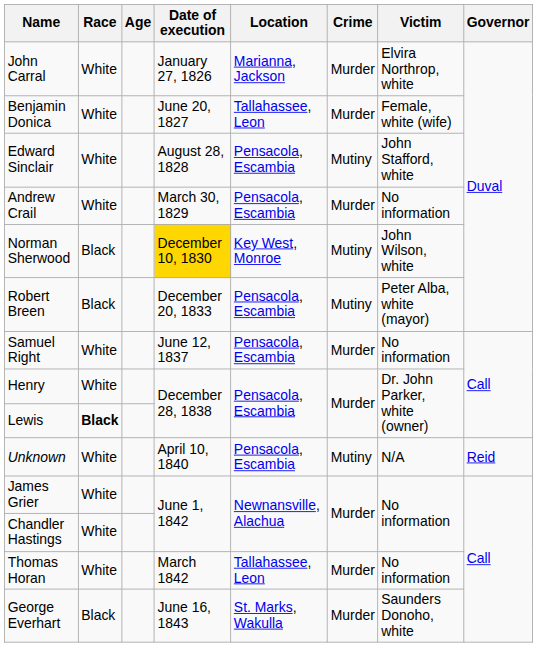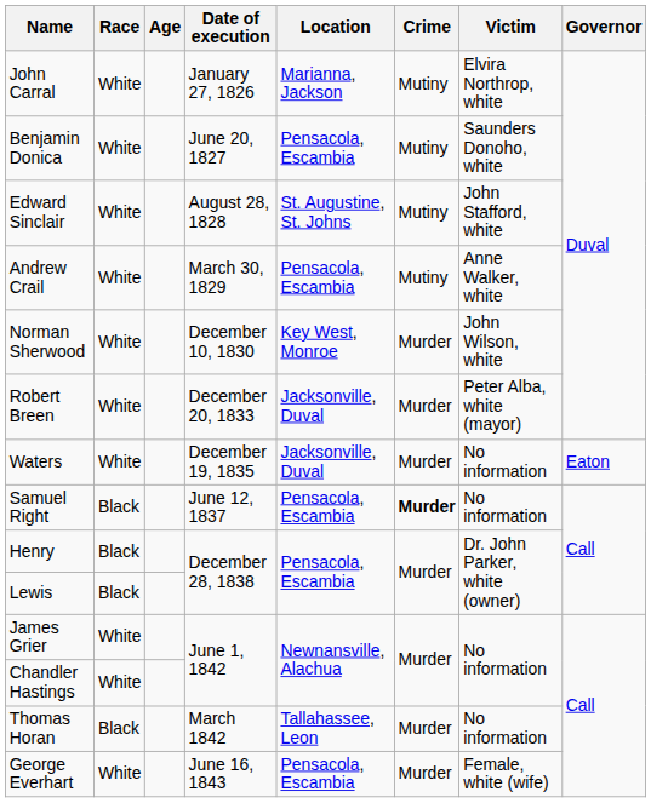 <table class="wikitable sortable">
 <tr>
 <th>Name</th>
 <th>Race</th>
 <th>Age</th>
 <th>Date of execution</th>
 <th>Location</th>
 <th>Crime</th>
 <th>Victim</th>
 <th>Governor</th>
 </tr>
 <tr>
 <td>John Carral</td>
 <td>White</td>
 <td></td>
 <td>January 27, 1826</td>
 <td><a href='#'>Marianna</a>, <a href='#'>Jackson</a></td>
-<td>Murder</td>
+<td>Mutiny</td>
 <td>Elvira Northrop, white</td>
 <td rowspan="6"><a href='#'>Duval</a></td>
 </tr>
 <tr>
 <td>Benjamin Donica</td>
 <td>White</td>
 <td></td>
 <td>June 20, 1827</td>
-<td><a href='#'>Tallahassee</a>, <a href='#'>Leon</a></td>
-<td>Murder</td>
-<td>Female, white (wife)</td>
+<td><a href='#'>Pensacola</a>, <a href='#'>Escambia</a></td>
+<td>Mutiny</td>
+<td>Saunders Donoho, white</td>
 </tr>
 <tr>
 <td>Edward Sinclair</td>
 <td>White</td>
 <td></td>
 <td>August 28, 1828</td>
-<td><a href='#'>Pensacola</a>, <a href='#'>Escambia</a></td>
+<td><a href='#'>St. Augustine</a>, <a href='#'>St. Johns</a></td>
 <td>Mutiny</td>
 <td>John Stafford, white</td>
 </tr>
 <tr>
 <td>Andrew Crail</td>
 <td>White</td>
 <td></td>
 <td>March 30, 1829</td>
 <td><a href='#'>Pensacola</a>, <a href='#'>Escambia</a></td>
-<td>Murder</td>
-<td>No information</td>
+<td>Mutiny</td>
+<td>Anne Walker, white</td>
 </tr>
 <tr>
 <td>Norman Sherwood</td>
-<td>Black</td>
+<td>White</td>
 <td></td>
-<td style="background: gold;">December 10, 1830</td>
+<td>December 10, 1830</td>
 <td><a href='#'>Key West</a>, <a href='#'>Monroe</a></td>
-<td>Mutiny</td>
+<td>Murder</td>
 <td>John Wilson, white</td>
 </tr>
 <tr>
 <td>Robert Breen</td>
-<td>Black</td>
+<td>White</td>
 <td></td>
 <td>December 20, 1833</td>
-<td><a href='#'>Pensacola</a>, <a href='#'>Escambia</a></td>
-<td>Mutiny</td>
+<td><a href='#'>Jacksonville</a>, <a href='#'>Duval</a></td>
+<td>Murder</td>
 <td>Peter Alba, white (mayor)</td>
 </tr>
 <tr>
+<td>Waters</td>
+<td>White</td>
+<td></td>
+<td>December 19, 1835</td>
+<td><a href='#'>Jacksonville</a>, <a href='#'>Duval</a></td>
+<td>Murder</td>
+<td>No information</td>
+<td><a href='#'>Eaton</a></td>
+</tr>
+<tr>
 <td>Samuel Right</td>
-<td>White</td>
+<td>Black</td>
 <td></td>
 <td>June 12, 1837</td>
 <td><a href='#'>Pensacola</a>, <a href='#'>Escambia</a></td>
-<td>Murder</td>
+<td><strong>Murder</strong></td>
 <td>No information</td>
 <td rowspan="3"><a href='#'>Call</a></td>
 </tr>
 <tr>
 <td>Henry</td>
-<td>White</td>
+<td>Black</td>
 <td></td>
 <td rowspan="2">December 28, 1838</td>
 <td rowspan="2"><a href='#'>Pensacola</a>, <a href='#'>Escambia</a></td>
 <td rowspan="2">Murder</td>
 <td rowspan="2">Dr. John Parker, white (owner)</td>
 </tr>
 <tr>
 <td>Lewis</td>
-<td><strong>Black</strong></td>
+<td>Black</td>
 <td></td>
-</tr>
-<tr>
-<td><em>Unknown</em></td>
-<td>White</td>
-<td></td>
-<td>April 10, 1840</td>
-<td><a href='#'>Pensacola</a>, <a href='#'>Escambia</a></td>
-<td>Mutiny</td>
-<td>N/A</td>
-<td><a href='#'>Reid</a></td>
 </tr>
 <tr>
 <td>James Grier</td>
 <td>White</td>
 <td></td>
 <td rowspan="2">June 1, 1842</td>
 <td rowspan="2"><a href='#'>Newnansville</a>, <a href='#'>Alachua</a></td>
 <td rowspan="2">Murder</td>
 <td rowspan="2">No information</td>
 <td rowspan="4"><a href='#'>Call</a></td>
 </tr>
 <tr>
 <td>Chandler Hastings</td>
 <td>White</td>
 <td></td>
 </tr>
 <tr>
 <td>Thomas Horan</td>
-<td>White</td>
+<td>Black</td>
 <td></td>
 <td>March 1842</td>
 <td><a href='#'>Tallahassee</a>, <a href='#'>Leon</a></td>
 <td>Murder</td>
 <td>No information</td>
 </tr>
 <tr>
 <td>George Everhart</td>
-<td>Black</td>
+<td>White</td>
 <td></td>
 <td>June 16, 1843</td>
-<td><a href='#'>St. Marks</a>, <a href='#'>Wakulla</a></td>
+<td><a href='#'>Pensacola</a>, <a href='#'>Escambia</a></td>
 <td>Murder</td>
-<td>Saunders Donoho, white</td>
+<td>Female, white (wife)</td>
 </tr>
 </table>
